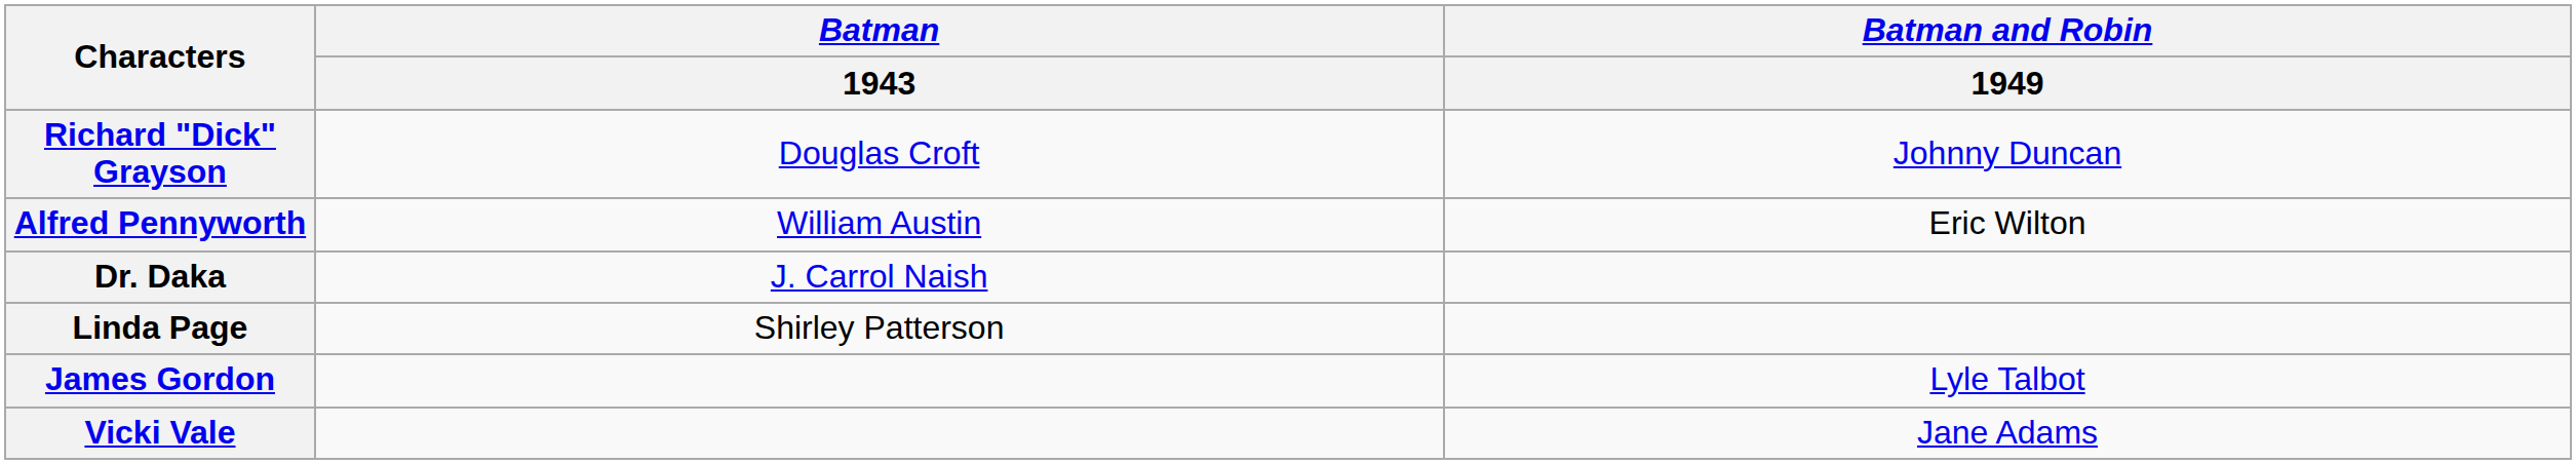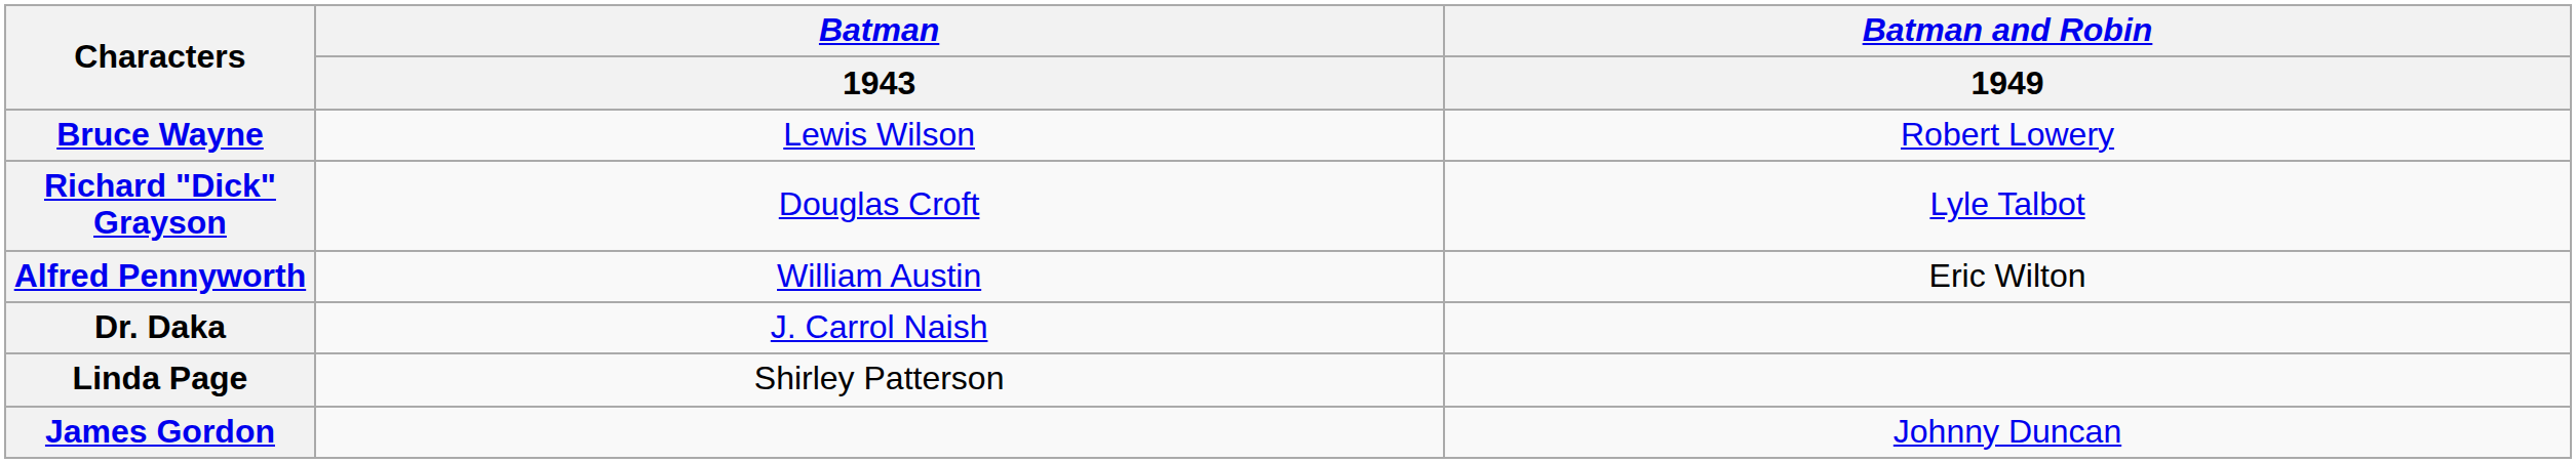 <table class="wikitable" style="text-align:center; width:99%">
 <tr>
 <th rowspan="2" style="width:7.3%;">Characters</th>
 <th style="text-align:center; width:28%"><em><a href='#'>Batman</a></em></th>
 <th style="text-align:center; width:28%"><em><a href='#'>Batman and Robin</a></em></th>
 </tr>
 <tr>
 <th>1943</th>
 <th>1949</th>
 </tr>
 <tr>
+<th><a href='#'>Bruce Wayne<br></a></th>
+<td><a href='#'>Lewis Wilson</a></td>
+<td><a href='#'>Robert Lowery</a></td>
+</tr>
+<tr>
 <th><a href='#'>Richard "Dick" Grayson<br></a></th>
 <td><a href='#'>Douglas Croft</a></td>
-<td><a href='#'>Johnny Duncan</a></td>
+<td><a href='#'>Lyle Talbot</a></td>
 </tr>
 <tr>
 <th><a href='#'>Alfred Pennyworth</a></th>
 <td><a href='#'>William Austin</a></td>
 <td>Eric Wilton</td>
 </tr>
 <tr>
 <th>Dr. Daka</th>
 <td><a href='#'>J. Carrol Naish</a></td>
 <td></td>
 </tr>
 <tr>
 <th>Linda Page</th>
 <td>Shirley Patterson</td>
 <td></td>
 </tr>
 <tr>
 <th><a href='#'>James Gordon</a></th>
 <td></td>
-<td><a href='#'>Lyle Talbot</a></td>
-</tr>
-<tr>
-<th><a href='#'>Vicki Vale</a></th>
-<td></td>
-<td><a href='#'>Jane Adams</a></td>
+<td><a href='#'>Johnny Duncan</a></td>
 </tr>
 <tr>
 </tr>
 </table>
